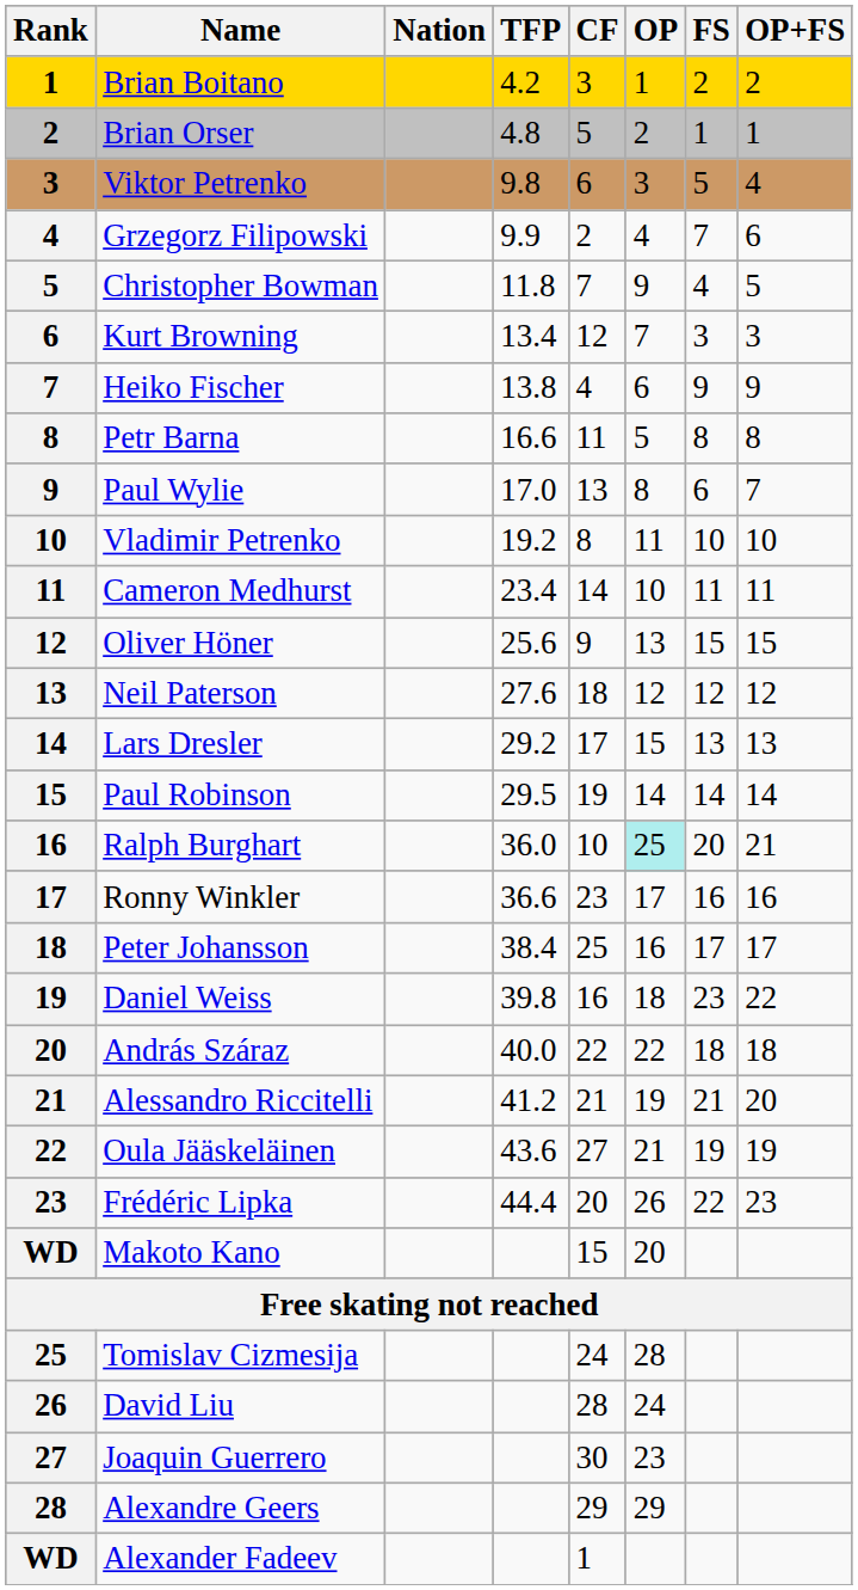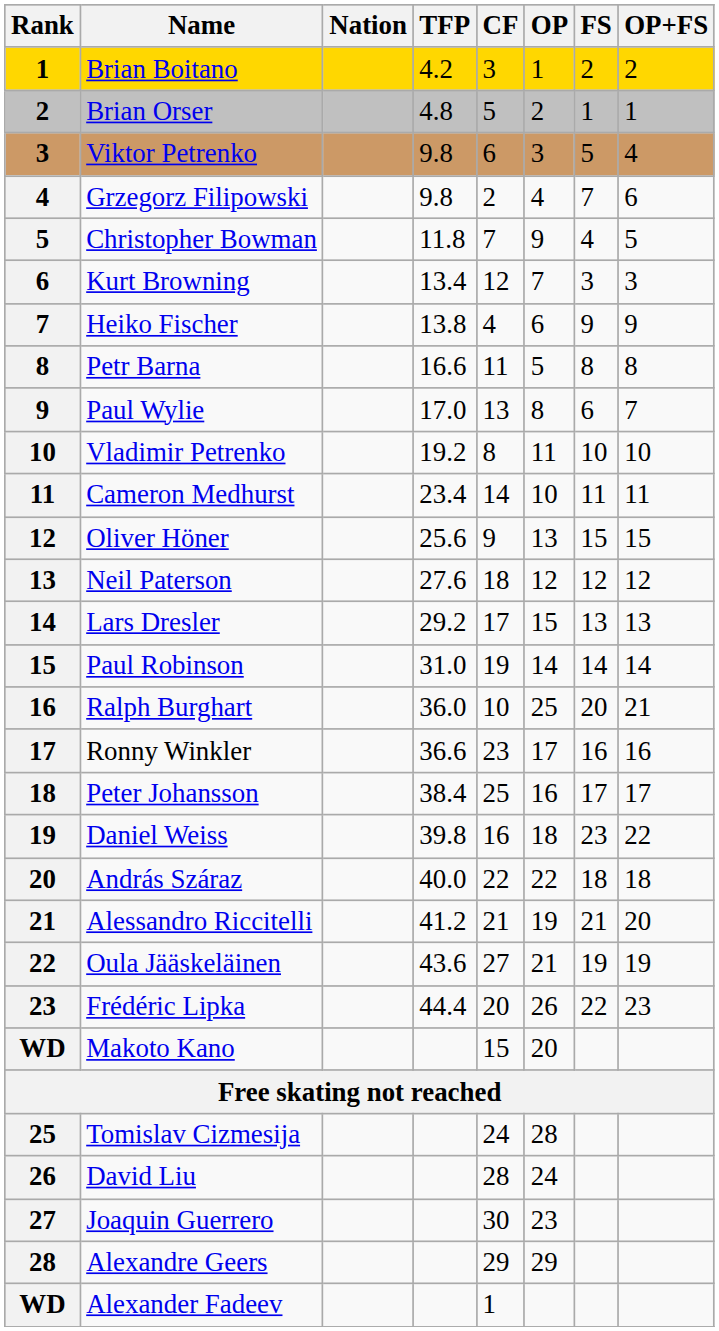 <table class="wikitable">
 <tr>
 <th>Rank</th>
 <th>Name</th>
 <th>Nation</th>
 <th>TFP</th>
 <th>CF</th>
 <th>OP</th>
 <th>FS</th>
 <th>OP+FS</th>
 </tr>
 <tr bgcolor=gold>
 <td align=center><strong>1</strong></td>
 <td><a href='#'>Brian Boitano</a></td>
 <td></td>
 <td>4.2</td>
 <td>3</td>
 <td>1</td>
 <td>2</td>
 <td>2</td>
 </tr>
 <tr bgcolor=silver>
 <td align=center><strong>2</strong></td>
 <td><a href='#'>Brian Orser</a></td>
 <td></td>
 <td>4.8</td>
 <td>5</td>
 <td>2</td>
 <td>1</td>
 <td>1</td>
 </tr>
 <tr bgcolor=cc9966>
 <td align=center><strong>3</strong></td>
 <td><a href='#'>Viktor Petrenko</a></td>
 <td></td>
 <td>9.8</td>
 <td>6</td>
 <td>3</td>
 <td>5</td>
 <td>4</td>
 </tr>
 <tr>
 <th>4</th>
 <td><a href='#'>Grzegorz Filipowski</a></td>
 <td></td>
-<td>9.9</td>
+<td>9.8</td>
 <td>2</td>
 <td>4</td>
 <td>7</td>
 <td>6</td>
 </tr>
 <tr>
 <th>5</th>
 <td><a href='#'>Christopher Bowman</a></td>
 <td></td>
 <td>11.8</td>
 <td>7</td>
 <td>9</td>
 <td>4</td>
 <td>5</td>
 </tr>
 <tr>
 <th>6</th>
 <td><a href='#'>Kurt Browning</a></td>
 <td></td>
 <td>13.4</td>
 <td>12</td>
 <td>7</td>
 <td>3</td>
 <td>3</td>
 </tr>
 <tr>
 <th>7</th>
 <td><a href='#'>Heiko Fischer</a></td>
 <td></td>
 <td>13.8</td>
 <td>4</td>
 <td>6</td>
 <td>9</td>
 <td>9</td>
 </tr>
 <tr>
 <th>8</th>
 <td><a href='#'>Petr Barna</a></td>
 <td></td>
 <td>16.6</td>
 <td>11</td>
 <td>5</td>
 <td>8</td>
 <td>8</td>
 </tr>
 <tr>
 <th>9</th>
 <td><a href='#'>Paul Wylie</a></td>
 <td></td>
 <td>17.0</td>
 <td>13</td>
 <td>8</td>
 <td>6</td>
 <td>7</td>
 </tr>
 <tr>
 <th>10</th>
 <td><a href='#'>Vladimir Petrenko</a></td>
 <td></td>
 <td>19.2</td>
 <td>8</td>
 <td>11</td>
 <td>10</td>
 <td>10</td>
 </tr>
 <tr>
 <th>11</th>
 <td><a href='#'>Cameron Medhurst</a></td>
 <td></td>
 <td>23.4</td>
 <td>14</td>
 <td>10</td>
 <td>11</td>
 <td>11</td>
 </tr>
 <tr>
 <th>12</th>
 <td><a href='#'>Oliver Höner</a></td>
 <td></td>
 <td>25.6</td>
 <td>9</td>
 <td>13</td>
 <td>15</td>
 <td>15</td>
 </tr>
 <tr>
 <th>13</th>
 <td><a href='#'>Neil Paterson</a></td>
 <td></td>
 <td>27.6</td>
 <td>18</td>
 <td>12</td>
 <td>12</td>
 <td>12</td>
 </tr>
 <tr>
 <th>14</th>
 <td><a href='#'>Lars Dresler</a></td>
 <td></td>
 <td>29.2</td>
 <td>17</td>
 <td>15</td>
 <td>13</td>
 <td>13</td>
 </tr>
 <tr>
 <th>15</th>
 <td><a href='#'>Paul Robinson</a></td>
 <td></td>
-<td>29.5</td>
+<td>31.0</td>
 <td>19</td>
 <td>14</td>
 <td>14</td>
 <td>14</td>
 </tr>
 <tr>
 <th>16</th>
 <td><a href='#'>Ralph Burghart</a></td>
 <td></td>
 <td>36.0</td>
 <td>10</td>
-<td style="background: paleturquoise;">25</td>
+<td>25</td>
 <td>20</td>
 <td>21</td>
 </tr>
 <tr>
 <th>17</th>
 <td>Ronny Winkler</td>
 <td></td>
 <td>36.6</td>
 <td>23</td>
 <td>17</td>
 <td>16</td>
 <td>16</td>
 </tr>
 <tr>
 <th>18</th>
 <td><a href='#'>Peter Johansson</a></td>
 <td></td>
 <td>38.4</td>
 <td>25</td>
 <td>16</td>
 <td>17</td>
 <td>17</td>
 </tr>
 <tr>
 <th>19</th>
 <td><a href='#'>Daniel Weiss</a></td>
 <td></td>
 <td>39.8</td>
 <td>16</td>
 <td>18</td>
 <td>23</td>
 <td>22</td>
 </tr>
 <tr>
 <th>20</th>
 <td><a href='#'>András Száraz</a></td>
 <td></td>
 <td>40.0</td>
 <td>22</td>
 <td>22</td>
 <td>18</td>
 <td>18</td>
 </tr>
 <tr>
 <th>21</th>
 <td><a href='#'>Alessandro Riccitelli</a></td>
 <td></td>
 <td>41.2</td>
 <td>21</td>
 <td>19</td>
 <td>21</td>
 <td>20</td>
 </tr>
 <tr>
 <th>22</th>
 <td><a href='#'>Oula Jääskeläinen</a></td>
 <td></td>
 <td>43.6</td>
 <td>27</td>
 <td>21</td>
 <td>19</td>
 <td>19</td>
 </tr>
 <tr>
 <th>23</th>
 <td><a href='#'>Frédéric Lipka</a></td>
 <td></td>
 <td>44.4</td>
 <td>20</td>
 <td>26</td>
 <td>22</td>
 <td>23</td>
 </tr>
 <tr>
 <th>WD</th>
 <td><a href='#'>Makoto Kano</a></td>
 <td></td>
 <td></td>
 <td>15</td>
 <td>20</td>
 <td></td>
 <td></td>
 </tr>
 <tr>
 <th colspan=8>Free skating not reached</th>
 </tr>
 <tr>
 <th>25</th>
 <td><a href='#'>Tomislav Cizmesija</a></td>
 <td></td>
 <td></td>
 <td>24</td>
 <td>28</td>
 <td></td>
 <td></td>
 </tr>
 <tr>
 <th>26</th>
 <td><a href='#'>David Liu</a></td>
 <td></td>
 <td></td>
 <td>28</td>
 <td>24</td>
 <td></td>
 <td></td>
 </tr>
 <tr>
 <th>27</th>
 <td><a href='#'>Joaquin Guerrero</a></td>
 <td></td>
 <td></td>
 <td>30</td>
 <td>23</td>
 <td></td>
 <td></td>
 </tr>
 <tr>
 <th>28</th>
 <td><a href='#'>Alexandre Geers</a></td>
 <td></td>
 <td></td>
 <td>29</td>
 <td>29</td>
 <td></td>
 <td></td>
 </tr>
 <tr>
 <th>WD</th>
 <td><a href='#'>Alexander Fadeev</a></td>
 <td></td>
 <td></td>
 <td>1</td>
 <td></td>
 <td></td>
 <td></td>
 </tr>
 <tr>
 </tr>
 </table>
